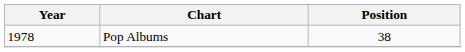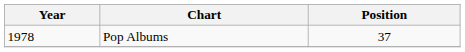 <table class="wikitable" width="550px">
 <tr>
 <th>Year</th>
 <th>Chart</th>
 <th>Position</th>
 </tr>
 <tr>
 <td align="left">1978</td>
 <td align="left">Pop Albums</td>
-<td align="center">38</td>
+<td align="center">37</td>
 </tr>
 <tr>
 </tr>
 </table>
